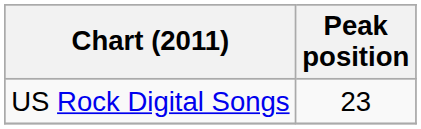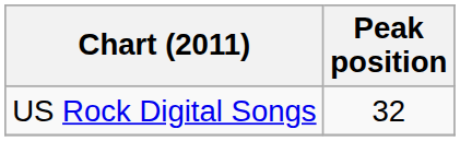 <table class="wikitable">
 <tr>
 <th>Chart (2011)</th>
 <th>Peak<br>position</th>
 </tr>
 <tr>
 <td>US <a href='#'>Rock Digital Songs</a></td>
-<td align="center">23</td>
+<td align="center">32</td>
 </tr>
 <tr>
 </tr>
 </table>
